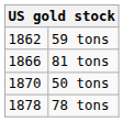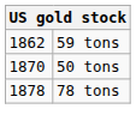 <table class="wikitable floatright">
 <tr>
 <th colspan=2>US gold stock</th>
 </tr>
 <tr>
 <td>1862</td>
 <td>59 tons</td>
-</tr>
-<tr>
-<td>1866</td>
-<td>81 tons</td>
 </tr>
 <tr>
 <td>1870</td>
 <td>50 tons</td>
 </tr>
 <tr>
 <td>1878</td>
 <td>78 tons</td>
 </tr>
 </table>
